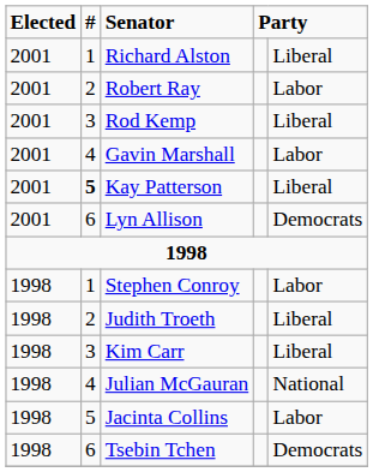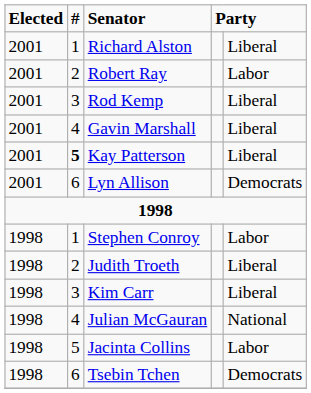 <table class="wikitable" style="float:right">
 <tr>
 <td><strong>Elected</strong></td>
 <td><strong>#</strong></td>
 <td><strong>Senator</strong></td>
 <td colspan="2"><strong>Party</strong></td>
 </tr>
 <tr>
 <td>2001</td>
 <td>1</td>
 <td><a href='#'>Richard Alston</a></td>
 <td> </td>
 <td>Liberal</td>
 </tr>
 <tr>
 <td>2001</td>
 <td>2</td>
 <td><a href='#'>Robert Ray</a></td>
 <td> </td>
 <td>Labor</td>
 </tr>
 <tr>
 <td>2001</td>
 <td>3</td>
 <td><a href='#'>Rod Kemp</a></td>
 <td> </td>
 <td>Liberal</td>
 </tr>
 <tr>
 <td>2001</td>
 <td>4</td>
 <td><a href='#'>Gavin Marshall</a></td>
 <td> </td>
-<td>Labor</td>
+<td>Liberal</td>
 </tr>
 <tr>
 <td>2001</td>
 <td><strong>5</strong></td>
 <td><a href='#'>Kay Patterson</a></td>
 <td> </td>
 <td>Liberal</td>
 </tr>
 <tr>
 <td>2001</td>
 <td>6</td>
 <td><a href='#'>Lyn Allison</a></td>
 <td> </td>
 <td>Democrats</td>
 </tr>
 <tr>
 <td align=center colspan="5"><strong>1998</strong></td>
 </tr>
 <tr>
 <td>1998</td>
 <td>1</td>
 <td><a href='#'>Stephen Conroy</a></td>
 <td> </td>
 <td>Labor</td>
 </tr>
 <tr>
 <td>1998</td>
 <td>2</td>
 <td><a href='#'>Judith Troeth</a></td>
 <td> </td>
 <td>Liberal</td>
 </tr>
 <tr>
 <td>1998</td>
 <td>3</td>
 <td><a href='#'>Kim Carr</a></td>
 <td> </td>
 <td>Liberal</td>
 </tr>
 <tr>
 <td>1998</td>
 <td>4</td>
 <td><a href='#'>Julian McGauran</a></td>
 <td> </td>
 <td>National</td>
 </tr>
 <tr>
 <td>1998</td>
 <td>5</td>
 <td><a href='#'>Jacinta Collins</a></td>
 <td> </td>
 <td>Labor</td>
 </tr>
 <tr>
 <td>1998</td>
 <td>6</td>
 <td><a href='#'>Tsebin Tchen</a></td>
 <td> </td>
 <td>Democrats</td>
 </tr>
 <tr>
 </tr>
 </table>
